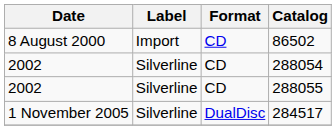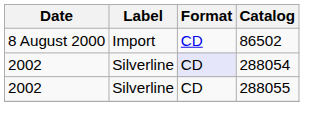 <table class="wikitable">
 <tr>
 <th>Date</th>
 <th>Label</th>
 <th>Format</th>
 <th>Catalog</th>
 </tr>
 <tr>
 <td>8 August 2000</td>
 <td>Import</td>
 <td><a href='#'>CD</a></td>
 <td>86502</td>
 </tr>
 <tr>
 <td>2002</td>
 <td>Silverline</td>
-<td>CD</td>
+<td style="background: lavender;">CD</td>
 <td>288054</td>
 </tr>
 <tr>
 <td>2002</td>
 <td>Silverline</td>
 <td>CD</td>
 <td>288055</td>
 </tr>
 <tr>
-<td>1 November 2005</td>
-<td>Silverline</td>
-<td><a href='#'>DualDisc</a></td>
-<td>284517</td>
-</tr>
-<tr>
 </tr>
 </table>
